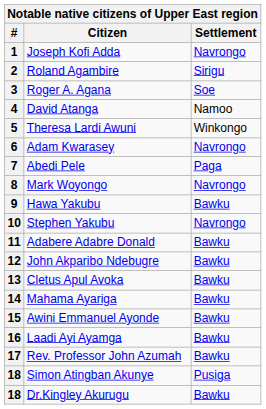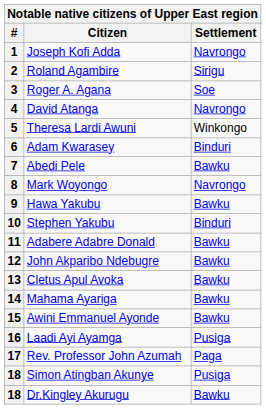 <table class="wikitable">
 <tr>
 <th colspan=3>Notable native citizens of Upper East region</th>
 </tr>
 <tr>
 <th>#</th>
 <th>Citizen</th>
 <th>Settlement</th>
 </tr>
 <tr>
 <th>1</th>
 <td><a href='#'>Joseph Kofi Adda</a></td>
 <td><a href='#'>Navrongo</a></td>
 </tr>
 <tr>
 <th>2</th>
 <td><a href='#'>Roland Agambire</a></td>
 <td><a href='#'>Sirigu</a></td>
 </tr>
 <tr>
 <th>3</th>
 <td><a href='#'>Roger A. Agana</a></td>
 <td><a href='#'>Soe</a></td>
 </tr>
 <tr>
 <th>4</th>
 <td><a href='#'>David Atanga</a></td>
-<td>Namoo</td>
+<td><a href='#'>Navrongo</a></td>
 </tr>
 <tr>
 <th>5</th>
 <td><a href='#'>Theresa Lardi Awuni</a></td>
 <td>Winkongo</td>
 </tr>
 <tr>
 <th>6</th>
 <td><a href='#'>Adam Kwarasey</a></td>
-<td><a href='#'>Navrongo</a></td>
+<td><a href='#'>Binduri</a></td>
 </tr>
 <tr>
 <th>7</th>
 <td><a href='#'>Abedi Pele</a></td>
-<td><a href='#'>Paga</a></td>
+<td><a href='#'>Bawku</a></td>
 </tr>
 <tr>
 <th>8</th>
 <td><a href='#'>Mark Woyongo</a></td>
 <td><a href='#'>Navrongo</a></td>
 </tr>
 <tr>
 <th>9</th>
 <td><a href='#'>Hawa Yakubu</a></td>
 <td><a href='#'>Bawku</a></td>
 </tr>
 <tr>
 <th>10</th>
 <td><a href='#'>Stephen Yakubu</a></td>
-<td><a href='#'>Navrongo</a></td>
+<td><a href='#'>Binduri</a></td>
 </tr>
 <tr>
 <th>11</th>
 <td><a href='#'>Adabere Adabre Donald</a></td>
 <td><a href='#'>Bawku</a></td>
 </tr>
 <tr>
 <th>12</th>
 <td><a href='#'>John Akparibo Ndebugre</a></td>
 <td><a href='#'>Bawku</a></td>
 </tr>
 <tr>
 <th>13</th>
 <td><a href='#'>Cletus Apul Avoka</a></td>
 <td><a href='#'>Bawku</a></td>
 </tr>
 <tr>
 <th>14</th>
 <td><a href='#'>Mahama Ayariga</a></td>
 <td><a href='#'>Bawku</a></td>
 </tr>
 <tr>
 <th>15</th>
 <td><a href='#'>Awini Emmanuel Ayonde</a></td>
 <td><a href='#'>Bawku</a></td>
 </tr>
 <tr>
 <th>16</th>
 <td><a href='#'>Laadi Ayi Ayamga</a></td>
-<td><a href='#'>Bawku</a></td>
+<td><a href='#'>Pusiga</a></td>
 </tr>
 <tr>
 <th>17</th>
 <td><a href='#'>Rev. Professor John Azumah</a></td>
-<td><a href='#'>Bawku</a></td>
+<td><a href='#'>Paga</a></td>
 </tr>
 <tr>
 <th>18</th>
 <td><a href='#'>Simon Atingban Akunye</a></td>
 <td><a href='#'>Pusiga</a></td>
 </tr>
 <tr>
 <th>18</th>
 <td><a href='#'>Dr.Kingley Akurugu</a></td>
 <td><a href='#'>Bawku</a></td>
 </tr>
 </table>
